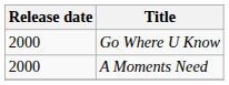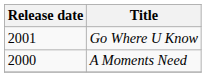 <table class="wikitable">
 <tr>
 <th>Release date</th>
 <th>Title</th>
 </tr>
 <tr>
-<td>2000</td>
+<td>2001</td>
 <td><em>Go Where U Know</em></td>
 </tr>
 <tr>
 <td>2000</td>
 <td><em>A Moments Need</em></td>
 </tr>
 <tr>
 </tr>
 </table>
